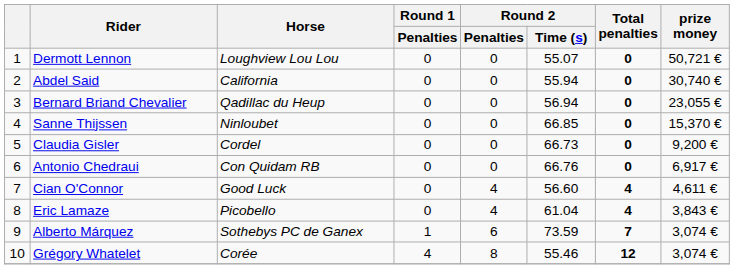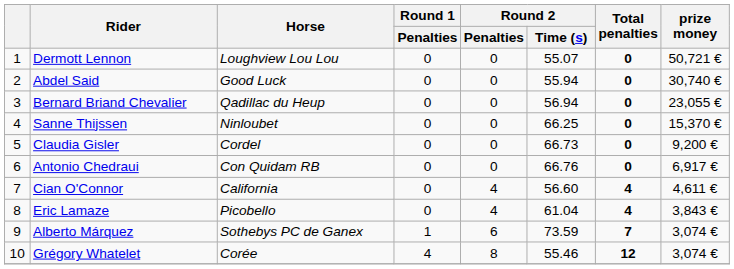 <table class="wikitable" style="font-size: 90%; text-align:center">
 <tr>
 <th rowspan=2 width=20></th>
 <th rowspan=2 width=190>Rider</th>
 <th rowspan=2 width=180>Horse</th>
 <th>Round 1</th>
 <th colspan=2>Round 2</th>
 <th rowspan=2>Total<br>penalties</th>
 <th rowspan=2 width=65>prize<br>money</th>
 </tr>
 <tr>
 <th width=50>Penalties</th>
 <th width=60>Penalties</th>
 <th width=65>Time (<a href='#'>s</a>)</th>
 </tr>
 <tr>
 <td>1</td>
 <td align=left> <a href='#'>Dermott Lennon</a></td>
 <td align=left><em>Loughview Lou Lou</em></td>
 <td>0</td>
 <td>0</td>
 <td>55.07</td>
 <td><strong>0</strong></td>
 <td>50,721 €</td>
 </tr>
 <tr>
 <td>2</td>
 <td align=left> <a href='#'>Abdel Said</a></td>
-<td align=left><em>California</em></td>
+<td align=left><em>Good Luck</em></td>
 <td>0</td>
 <td>0</td>
 <td>55.94</td>
 <td><strong>0</strong></td>
 <td>30,740 €</td>
 </tr>
 <tr>
 <td>3</td>
 <td align=left> <a href='#'>Bernard Briand Chevalier</a></td>
 <td align=left><em>Qadillac du Heup</em></td>
 <td>0</td>
 <td>0</td>
 <td>56.94</td>
 <td><strong>0</strong></td>
 <td>23,055 €</td>
 </tr>
 <tr>
 <td>4</td>
 <td align=left> <a href='#'>Sanne Thijssen</a></td>
 <td align=left><em>Ninloubet</em></td>
 <td>0</td>
 <td>0</td>
-<td>66.85</td>
+<td>66.25</td>
 <td><strong>0</strong></td>
 <td>15,370 €</td>
 </tr>
 <tr>
 <td>5</td>
 <td align=left> <a href='#'>Claudia Gisler</a></td>
 <td align=left><em>Cordel</em></td>
 <td>0</td>
 <td>0</td>
 <td>66.73</td>
 <td><strong>0</strong></td>
 <td>9,200 €</td>
 </tr>
 <tr>
 <td>6</td>
 <td align=left> <a href='#'>Antonio Chedraui</a></td>
 <td align=left><em>Con Quidam RB</em></td>
 <td>0</td>
 <td>0</td>
 <td>66.76</td>
 <td><strong>0</strong></td>
 <td>6,917 €</td>
 </tr>
 <tr>
 <td>7</td>
 <td align=left> <a href='#'>Cian O'Connor</a></td>
-<td align=left><em>Good Luck</em></td>
+<td align=left><em>California</em></td>
 <td>0</td>
 <td>4</td>
 <td>56.60</td>
 <td><strong>4</strong></td>
 <td>4,611 €</td>
 </tr>
 <tr>
 <td>8</td>
 <td align=left> <a href='#'>Eric Lamaze</a></td>
 <td align=left><em>Picobello</em></td>
 <td>0</td>
 <td>4</td>
 <td>61.04</td>
 <td><strong>4</strong></td>
 <td>3,843 €</td>
 </tr>
 <tr>
 <td>9</td>
 <td align=left> <a href='#'>Alberto Márquez</a></td>
 <td align=left><em>Sothebys PC de Ganex</em></td>
 <td>1</td>
 <td>6</td>
 <td>73.59</td>
 <td><strong>7</strong></td>
 <td>3,074 €</td>
 </tr>
 <tr>
 <td>10</td>
 <td align=left> <a href='#'>Grégory Whatelet</a></td>
 <td align=left><em>Corée</em></td>
 <td>4</td>
 <td>8</td>
 <td>55.46</td>
 <td><strong>12</strong></td>
 <td>3,074 €</td>
 </tr>
 <tr>
 </tr>
 </table>
